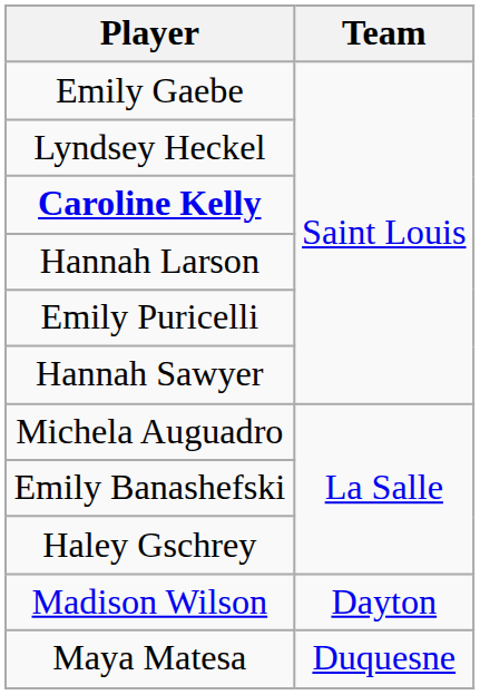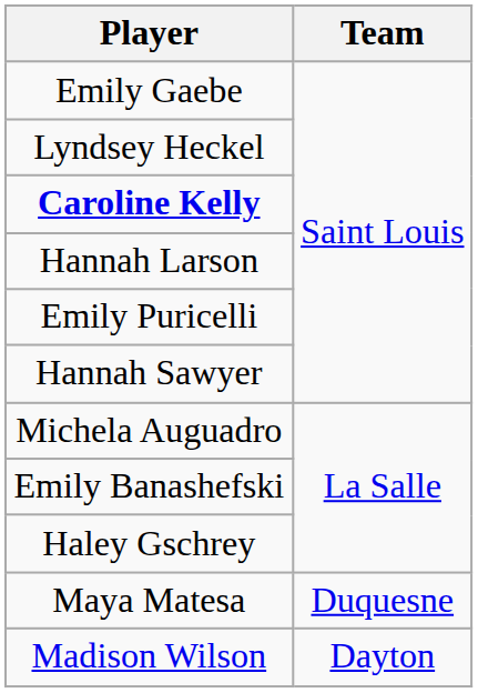 <table class="wikitable" style="text-align: center;">
 <tr>
 <th>Player</th>
 <th>Team</th>
 </tr>
 <tr>
 <td>Emily Gaebe</td>
 <td rowspan=6><a href='#'>Saint Louis</a></td>
 </tr>
 <tr>
 <td>Lyndsey Heckel</td>
 </tr>
 <tr>
 <td><strong><a href='#'>Caroline Kelly</a></strong></td>
 </tr>
 <tr>
 <td>Hannah Larson</td>
 </tr>
 <tr>
 <td>Emily Puricelli</td>
 </tr>
 <tr>
 <td>Hannah Sawyer</td>
 </tr>
 <tr>
 <td>Michela Auguadro</td>
 <td rowspan=3><a href='#'>La Salle</a></td>
 </tr>
 <tr>
 <td>Emily Banashefski</td>
 </tr>
 <tr>
 <td>Haley Gschrey</td>
 </tr>
 <tr>
+<td>Maya Matesa</td>
+<td><a href='#'>Duquesne</a></td>
+</tr>
+<tr>
 <td><a href='#'>Madison Wilson</a></td>
 <td><a href='#'>Dayton</a></td>
 </tr>
-<tr>
-<td>Maya Matesa</td>
-<td><a href='#'>Duquesne</a></td>
-</tr>
 </table>
